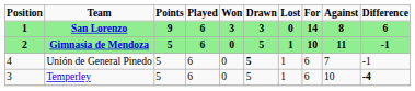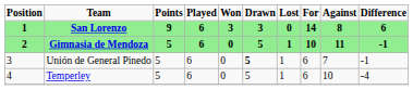 <table border="2" cellpadding="2" cellspacing="0" style="margin: 0; background: #f9f9f9; border: 1px #aaa solid; border-collapse: collapse; font-size: 85%;">
 <tr>
 <th>Position</th>
 <th>Team</th>
 <th>Points</th>
 <th>Played</th>
 <th>Won</th>
 <th>Drawn</th>
 <th>Lost</th>
 <th>For</th>
 <th>Against</th>
 <th>Difference</th>
 </tr>
 <tr>
 <th bgcolor="lightgreen">1</th>
 <th bgcolor="lightgreen"><a href='#'>San Lorenzo</a></th>
 <th bgcolor="lightgreen">9</th>
 <th bgcolor="lightgreen">6</th>
 <th bgcolor="lightgreen">3</th>
 <th bgcolor="lightgreen">3</th>
 <th bgcolor="lightgreen">0</th>
 <th bgcolor="lightgreen">14</th>
 <th bgcolor="lightgreen">8</th>
 <th bgcolor="lightgreen">6</th>
 </tr>
 <tr>
 <th bgcolor="lightgreen">2</th>
 <th bgcolor="lightgreen"><a href='#'>Gimnasia de Mendoza</a></th>
 <th bgcolor="lightgreen">5</th>
 <th bgcolor="lightgreen">6</th>
 <th bgcolor="lightgreen">0</th>
 <th bgcolor="lightgreen">5</th>
 <th bgcolor="lightgreen">1</th>
 <th bgcolor="lightgreen">10</th>
 <th bgcolor="lightgreen">11</th>
 <th bgcolor="lightgreen">-1</th>
 </tr>
 <tr>
-<td>4</td>
+<td>3</td>
 <td>Unión de General Pinedo</td>
 <td>5</td>
 <td>6</td>
 <td>0</td>
 <td><strong>5</strong></td>
 <td>1</td>
 <td>6</td>
 <td>7</td>
 <td>-1</td>
 </tr>
 <tr>
-<td>3</td>
+<td>4</td>
 <td><a href='#'>Temperley</a></td>
 <td>5</td>
 <td>6</td>
 <td>0</td>
 <td>5</td>
 <td>1</td>
 <td>6</td>
 <td>10</td>
-<td><strong>-4</strong></td>
+<td>-4</td>
 </tr>
 <tr>
 </tr>
 </table>
